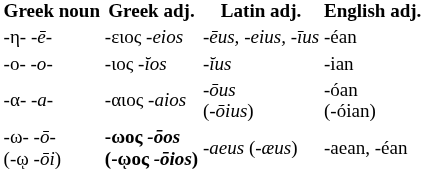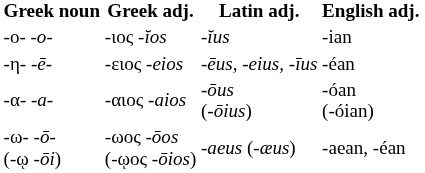 <table>
 <tr>
 <th>Greek noun</th>
 <th>Greek adj.</th>
 <th>Latin adj.</th>
 <th>English adj.</th>
 </tr>
 <tr>
+<td>-ο- <em>-o-</em></td>
+<td>-ιος <em>-ĭos</em></td>
+<td><em>-ĭus</em></td>
+<td>-ian</td>
+</tr>
+<tr>
 <td>-η- <em>-ē-</em></td>
 <td>-ειος <em>-eios</em></td>
 <td><em>-ēus, -eius, -īus</em></td>
 <td>-éan</td>
-</tr>
-<tr>
-<td>-ο- <em>-o-</em></td>
-<td>-ιος <em>-ĭos</em></td>
-<td><em>-ĭus</em></td>
-<td>-ian</td>
 </tr>
 <tr>
 <td>-α- <em>-a-</em></td>
 <td>-αιος <em>-aios</em></td>
 <td><em>-ōus</em><br>(<em>-ōius</em>)</td>
 <td>-óan<br>(-óian)</td>
 </tr>
 <tr>
 <td>-ω- <em>-ō-</em><br>(-ῳ <em>-ōi</em>)</td>
-<td><strong>-ωος <em>-ōos</em><br>(-ῳος <em>-ōios</em>)</strong></td>
+<td>-ωος <em>-ōos</em><br>(-ῳος <em>-ōios</em>)</td>
 <td><em>-aeus</em> (<em>-æus</em>)</td>
 <td>-aean, -éan</td>
 </tr>
 </table>
